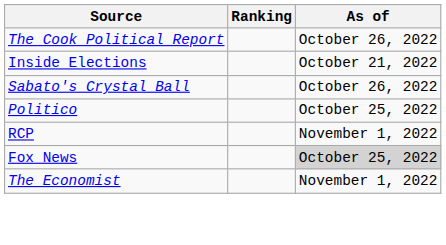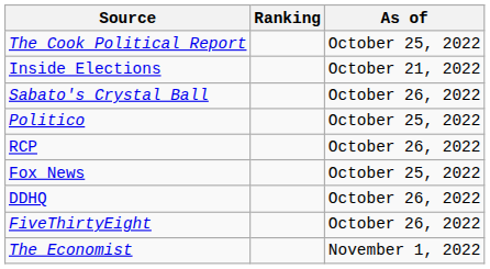 <table class="wikitable" style="text-align:center">
 <tr>
 <th>Source</th>
 <th>Ranking</th>
 <th>As of</th>
 </tr>
 <tr>
 <td align=left><em><a href='#'>The Cook Political Report</a></em></td>
 <td></td>
-<td>October 26, 2022</td>
+<td>October 25, 2022</td>
 </tr>
 <tr>
 <td align=left><a href='#'>Inside Elections</a></td>
 <td></td>
 <td>October 21, 2022</td>
 </tr>
 <tr>
 <td align=left><em><a href='#'>Sabato's Crystal Ball</a></em></td>
 <td></td>
 <td>October 26, 2022</td>
 </tr>
 <tr>
 <td align="left"><em><a href='#'>Politico</a></em></td>
 <td></td>
 <td>October 25, 2022</td>
 </tr>
 <tr>
 <td align="left"><a href='#'>RCP</a></td>
 <td></td>
-<td>November 1, 2022</td>
+<td>October 26, 2022</td>
 </tr>
 <tr>
 <td align=left><a href='#'>Fox News</a></td>
 <td></td>
-<td style="background: lightgrey;">October 25, 2022</td>
+<td>October 25, 2022</td>
+</tr>
+<tr>
+<td align="left"><a href='#'>DDHQ</a></td>
+<td></td>
+<td>October 26, 2022</td>
+</tr>
+<tr>
+<td align="left"><em><a href='#'>FiveThirtyEight</a></em></td>
+<td></td>
+<td>October 26, 2022</td>
 </tr>
 <tr>
 <td align="left"><em><a href='#'>The Economist</a></em></td>
 <td></td>
 <td>November 1, 2022</td>
 </tr>
 </table>
